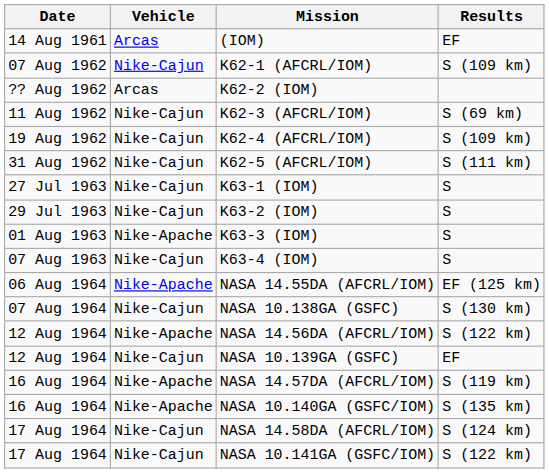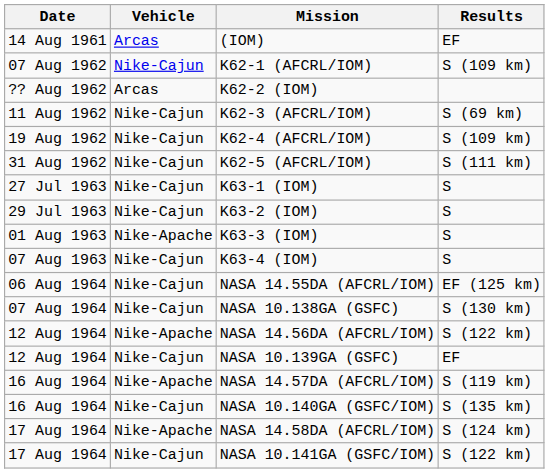 <table class="wikitable">
 <tr>
 <th>Date</th>
 <th>Vehicle</th>
 <th>Mission</th>
 <th>Results</th>
 </tr>
 <tr>
 <td>14 Aug 1961</td>
 <td><a href='#'>Arcas</a></td>
 <td>(IOM)</td>
 <td>EF</td>
 </tr>
 <tr>
 <td>07 Aug 1962</td>
 <td><a href='#'>Nike-Cajun</a></td>
 <td>K62-1 (AFCRL/IOM)</td>
 <td>S (109 km)</td>
 </tr>
 <tr>
 <td>?? Aug 1962</td>
 <td>Arcas</td>
 <td>K62-2 (IOM)</td>
 <td> </td>
 </tr>
 <tr>
 <td>11 Aug 1962</td>
 <td>Nike-Cajun</td>
 <td>K62-3 (AFCRL/IOM)</td>
 <td>S (69 km)</td>
 </tr>
 <tr>
 <td>19 Aug 1962</td>
 <td>Nike-Cajun</td>
 <td>K62-4 (AFCRL/IOM)</td>
 <td>S (109 km)</td>
 </tr>
 <tr>
 <td>31 Aug 1962</td>
 <td>Nike-Cajun</td>
 <td>K62-5 (AFCRL/IOM)</td>
 <td>S (111 km)</td>
 </tr>
 <tr>
 <td>27 Jul 1963</td>
 <td>Nike-Cajun</td>
 <td>K63-1 (IOM)</td>
 <td>S</td>
 </tr>
 <tr>
 <td>29 Jul 1963</td>
 <td>Nike-Cajun</td>
 <td>K63-2 (IOM)</td>
 <td>S</td>
 </tr>
 <tr>
 <td>01 Aug 1963</td>
 <td>Nike-Apache</td>
 <td>K63-3 (IOM)</td>
 <td>S</td>
 </tr>
 <tr>
 <td>07 Aug 1963</td>
 <td>Nike-Cajun</td>
 <td>K63-4 (IOM)</td>
 <td>S</td>
 </tr>
 <tr>
 <td>06 Aug 1964</td>
-<td><a href='#'>Nike-Apache</a></td>
+<td>Nike-Cajun</td>
 <td>NASA 14.55DA (AFCRL/IOM)</td>
 <td>EF (125 km)</td>
 </tr>
 <tr>
 <td>07 Aug 1964</td>
 <td>Nike-Cajun</td>
 <td>NASA 10.138GA (GSFC)</td>
 <td>S (130 km)</td>
 </tr>
 <tr>
 <td>12 Aug 1964</td>
 <td>Nike-Apache</td>
 <td>NASA 14.56DA (AFCRL/IOM)</td>
 <td>S (122 km)</td>
 </tr>
 <tr>
 <td>12 Aug 1964</td>
 <td>Nike-Cajun</td>
 <td>NASA 10.139GA (GSFC)</td>
 <td>EF</td>
 </tr>
 <tr>
 <td>16 Aug 1964</td>
 <td>Nike-Apache</td>
 <td>NASA 14.57DA (AFCRL/IOM)</td>
 <td>S (119 km)</td>
 </tr>
 <tr>
 <td>16 Aug 1964</td>
-<td>Nike-Apache</td>
+<td>Nike-Cajun</td>
 <td>NASA 10.140GA (GSFC/IOM)</td>
 <td>S (135 km)</td>
 </tr>
 <tr>
 <td>17 Aug 1964</td>
-<td>Nike-Cajun</td>
+<td>Nike-Apache</td>
 <td>NASA 14.58DA (AFCRL/IOM)</td>
 <td>S (124 km)</td>
 </tr>
 <tr>
 <td>17 Aug 1964</td>
 <td>Nike-Cajun</td>
 <td>NASA 10.141GA (GSFC/IOM)</td>
 <td>S (122 km)</td>
 </tr>
 </table>
